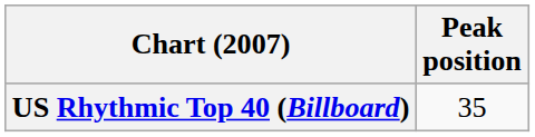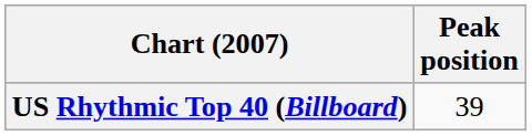 <table class="wikitable sortable plainrowheaders" style="text-align:center">
 <tr>
 <th>Chart (2007)</th>
 <th>Peak<br>position</th>
 </tr>
 <tr>
 <th scope="row">US <a href='#'>Rhythmic Top 40</a> (<a href='#'><em>Billboard</em></a>)</th>
-<td>35</td>
+<td>39</td>
 </tr>
 </table>
